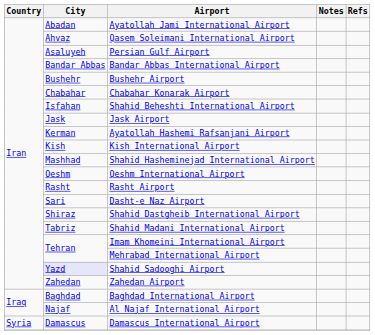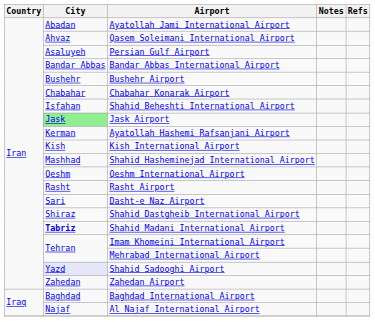 <table class="sortable wikitable">
 <tr>
 <th>Country</th>
 <th>City</th>
 <th>Airport</th>
 <th>Notes</th>
 <th>Refs</th>
 </tr>
 <tr>
 <td rowspan=20><a href='#'>Iran</a></td>
 <td><a href='#'>Abadan</a></td>
 <td><a href='#'>Ayatollah Jami International Airport</a></td>
 <td align=center></td>
 <td align=center></td>
 </tr>
 <tr>
 <td><a href='#'>Ahvaz</a></td>
 <td><a href='#'>Qasem Soleimani International Airport</a></td>
 <td align=center></td>
 <td align=center></td>
 </tr>
 <tr>
 <td><a href='#'>Asaluyeh</a></td>
 <td><a href='#'>Persian Gulf Airport</a></td>
 <td align=center></td>
 <td align=center></td>
 </tr>
 <tr>
 <td><a href='#'>Bandar Abbas</a></td>
 <td><a href='#'>Bandar Abbas International Airport</a></td>
 <td align=center></td>
 <td align=center></td>
 </tr>
 <tr>
 <td><a href='#'>Bushehr</a></td>
 <td><a href='#'>Bushehr Airport</a></td>
 <td align=center></td>
 <td align=center></td>
 </tr>
 <tr>
 <td><a href='#'>Chabahar</a></td>
 <td><a href='#'>Chabahar Konarak Airport</a></td>
 <td align=center></td>
 <td align=center></td>
 </tr>
 <tr>
 <td><a href='#'>Isfahan</a></td>
 <td><a href='#'>Shahid Beheshti International Airport</a></td>
 <td align=center></td>
 <td align=center></td>
 </tr>
 <tr>
-<td><a href='#'>Jask</a></td>
+<td style="background: lightgreen;"><a href='#'>Jask</a></td>
 <td><a href='#'>Jask Airport</a></td>
 <td align=center></td>
 <td align=center></td>
 </tr>
 <tr>
 <td><a href='#'>Kerman</a></td>
 <td><a href='#'>Ayatollah Hashemi Rafsanjani Airport</a></td>
 <td align=center></td>
 <td align=center></td>
 </tr>
 <tr>
 <td><a href='#'>Kish</a></td>
 <td><a href='#'>Kish International Airport</a></td>
 <td align=center></td>
 <td align=center></td>
 </tr>
 <tr>
 <td><a href='#'>Mashhad</a></td>
 <td><a href='#'>Shahid Hasheminejad International Airport</a></td>
 <td></td>
 <td align=center></td>
 </tr>
 <tr>
 <td><a href='#'>Qeshm</a></td>
 <td><a href='#'>Qeshm International Airport</a></td>
 <td align=center></td>
 <td align=center></td>
 </tr>
 <tr>
 <td><a href='#'>Rasht</a></td>
 <td><a href='#'>Rasht Airport</a></td>
 <td align=center></td>
 <td align=center></td>
 </tr>
 <tr>
 <td><a href='#'>Sari</a></td>
 <td><a href='#'>Dasht-e Naz Airport</a></td>
 <td align=center></td>
 <td align=center></td>
 </tr>
 <tr>
 <td><a href='#'>Shiraz</a></td>
 <td><a href='#'>Shahid Dastgheib International Airport</a></td>
 <td align=center></td>
 <td align=center></td>
 </tr>
 <tr>
-<td><a href='#'>Tabriz</a></td>
+<td><strong><a href='#'>Tabriz</a></strong></td>
 <td><a href='#'>Shahid Madani International Airport</a></td>
 <td align=center></td>
 <td align=center></td>
 </tr>
 <tr>
 <td rowspan="2"><a href='#'>Tehran</a></td>
 <td><a href='#'>Imam Khomeini International Airport</a></td>
 <td></td>
 <td align=center></td>
 </tr>
 <tr>
 <td><a href='#'>Mehrabad International Airport</a></td>
 <td></td>
 <td align=center></td>
 </tr>
 <tr>
 <td style="background: lavender;"><a href='#'>Yazd</a></td>
 <td><a href='#'>Shahid Sadooghi Airport</a></td>
 <td align=center></td>
 <td align=center></td>
 </tr>
 <tr>
 <td><a href='#'>Zahedan</a></td>
 <td><a href='#'>Zahedan Airport</a></td>
 <td align=center></td>
 <td align=center></td>
 </tr>
 <tr>
 <td rowspan=2><a href='#'>Iraq</a></td>
 <td><a href='#'>Baghdad</a></td>
 <td><a href='#'>Baghdad International Airport</a></td>
 <td align=center></td>
 <td align=center></td>
 </tr>
 <tr>
 <td><a href='#'>Najaf</a></td>
 <td><a href='#'>Al Najaf International Airport</a></td>
 <td align=center></td>
 <td align=center></td>
 </tr>
 <tr>
-<td><a href='#'>Syria</a></td>
-<td><a href='#'>Damascus</a></td>
-<td><a href='#'>Damascus International Airport</a></td>
-<td align=center></td>
-<td align=center></td>
-</tr>
-<tr>
 </tr>
 </table>
